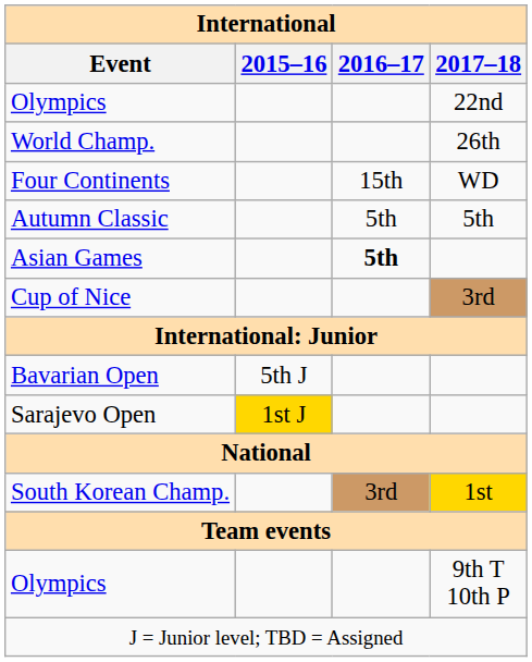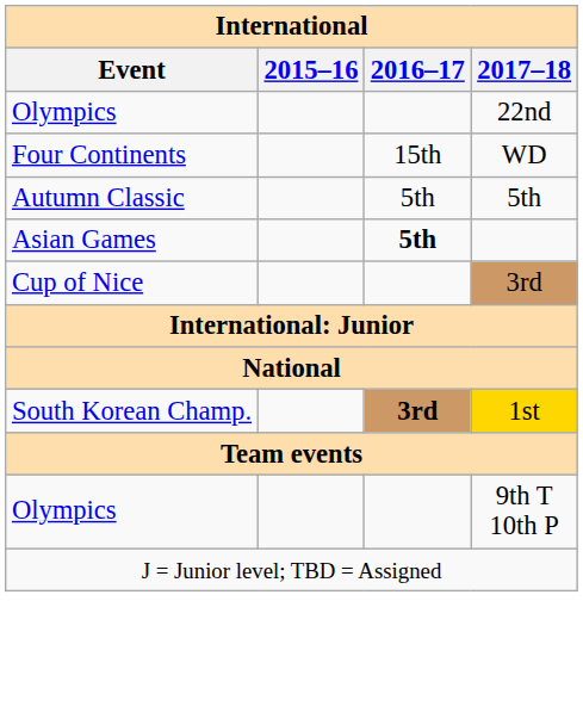 <table class="wikitable" style="text-align:center">
 <tr>
 <th style="background-color: #ffdead; " colspan=4 align=center>International</th>
 </tr>
 <tr>
 <th>Event</th>
 <th><a href='#'>2015–16</a></th>
 <th><a href='#'>2016–17</a></th>
 <th><a href='#'>2017–18</a></th>
 </tr>
 <tr>
 <td align=left><a href='#'>Olympics</a></td>
 <td></td>
 <td></td>
 <td>22nd</td>
-</tr>
-<tr>
-<td align=left><a href='#'>World Champ.</a></td>
-<td></td>
-<td></td>
-<td>26th</td>
 </tr>
 <tr>
 <td align=left><a href='#'>Four Continents</a></td>
 <td></td>
 <td>15th</td>
 <td>WD</td>
 </tr>
 <tr>
 <td align=left> <a href='#'>Autumn Classic</a></td>
 <td></td>
 <td>5th</td>
 <td>5th</td>
 </tr>
 <tr>
 <td align=left><a href='#'>Asian Games</a></td>
 <td></td>
 <td><strong>5th</strong></td>
 <td></td>
 </tr>
 <tr>
 <td align=left><a href='#'>Cup of Nice</a></td>
 <td></td>
 <td></td>
 <td bgcolor=cc9966>3rd</td>
 </tr>
 <tr>
 <th style="background-color: #ffdead; " colspan=4 align=center>International: Junior</th>
 </tr>
 <tr>
-<td align=left><a href='#'>Bavarian Open</a></td>
-<td>5th J</td>
-<td></td>
-<td></td>
-</tr>
-<tr>
-<td align=left>Sarajevo Open</td>
-<td bgcolor=gold>1st J</td>
-<td></td>
-<td></td>
-</tr>
-<tr>
 <th style="background-color: #ffdead; " colspan=4 align=center>National</th>
 </tr>
 <tr>
 <td align=left><a href='#'>South Korean Champ.</a></td>
 <td></td>
-<td bgcolor=cc9966>3rd</td>
+<td bgcolor=cc9966><strong>3rd</strong></td>
 <td bgcolor=gold>1st</td>
 </tr>
 <tr>
 <th style="background-color: #ffdead; " colspan=4 align=center>Team events</th>
 </tr>
 <tr>
 <td align=left><a href='#'>Olympics</a></td>
 <td></td>
 <td></td>
 <td>9th T <br> 10th P</td>
 </tr>
 <tr>
 <td colspan=4 align=center><small> J = Junior level; TBD = Assigned </small></td>
 </tr>
 </table>
